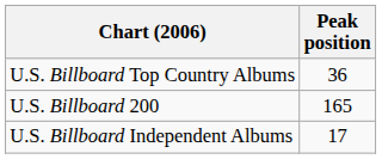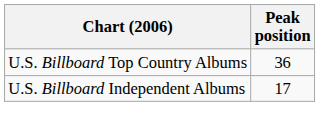 <table class="wikitable">
 <tr>
 <th>Chart (2006)</th>
 <th>Peak<br>position</th>
 </tr>
 <tr>
 <td>U.S. <em>Billboard</em> Top Country Albums</td>
 <td align="center">36</td>
 </tr>
 <tr>
-<td>U.S. <em>Billboard</em> 200</td>
-<td align="center">165</td>
-</tr>
-<tr>
 <td>U.S. <em>Billboard</em> Independent Albums</td>
 <td align="center">17</td>
 </tr>
 </table>
